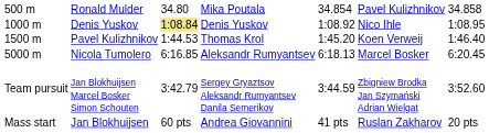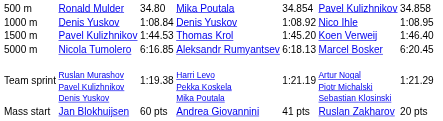 <table>
 <tr>
 <td>500 m<br></td>
 <td><a href='#'>Ronald Mulder</a><br></td>
 <td>34.80</td>
 <td><a href='#'>Mika Poutala</a><br></td>
 <td>34.854</td>
 <td><a href='#'>Pavel Kulizhnikov</a><br></td>
 <td>34.858</td>
 </tr>
 <tr>
 <td>1000 m<br></td>
 <td><a href='#'>Denis Yuskov</a><br></td>
-<td style="background: khaki;">1:08.84</td>
+<td>1:08.84</td>
 <td><a href='#'>Denis Yuskov</a><br></td>
 <td>1:08.92</td>
 <td><a href='#'>Nico Ihle</a><br></td>
 <td>1:08.95</td>
 </tr>
 <tr>
 <td>1500 m<br></td>
 <td><a href='#'>Pavel Kulizhnikov</a><br></td>
 <td>1:44.53</td>
 <td><a href='#'>Thomas Krol</a><br></td>
 <td>1:45.20</td>
 <td><a href='#'>Koen Verweij</a><br></td>
 <td>1:46.40</td>
 </tr>
 <tr>
 <td>5000 m<br></td>
 <td><a href='#'>Nicola Tumolero</a><br></td>
 <td>6:16.85</td>
 <td><a href='#'>Aleksandr Rumyantsev</a><br></td>
 <td>6:18.13</td>
 <td><a href='#'>Marcel Bosker</a><br></td>
 <td>6:20.45</td>
 </tr>
 <tr>
-<td>Team pursuit<br></td>
-<td><br><small><a href='#'>Jan Blokhuijsen</a><br><a href='#'>Marcel Bosker</a><br><a href='#'>Simon Schouten</a></small></td>
-<td>3:42.79</td>
-<td><br><small><a href='#'>Sergey Gryaztsov</a><br><a href='#'>Aleksandr Rumyantsev</a><br><a href='#'>Danila Semerikov</a></small></td>
-<td>3:44.59</td>
-<td><br><small><a href='#'>Zbigniew Brodka</a><br><a href='#'>Jan Szymański</a><br><a href='#'>Adrian Wielgat</a></small></td>
-<td>3:52.60</td>
+<td>Team sprint<br></td>
+<td><br><small><a href='#'>Ruslan Murashov</a><br><a href='#'>Pavel Kulizhnikov</a><br><a href='#'>Denis Yuskov</a></small></td>
+<td>1:19.38</td>
+<td><br><small><a href='#'>Harri Levo</a><br><a href='#'>Pekka Koskela</a><br><a href='#'>Mika Poutala</a></small></td>
+<td>1:21.19</td>
+<td><br><small><a href='#'>Artur Nogal</a><br><a href='#'>Piotr Michalski</a><br><a href='#'>Sebastian Klosinski</a></small></td>
+<td>1:21.29</td>
 </tr>
 <tr>
 <td>Mass start<br></td>
 <td><a href='#'>Jan Blokhuijsen</a><br></td>
 <td>60 pts</td>
 <td><a href='#'>Andrea Giovannini</a><br></td>
 <td>41 pts</td>
 <td><a href='#'>Ruslan Zakharov</a><br></td>
 <td>20 pts</td>
 </tr>
 </table>
